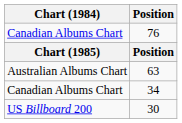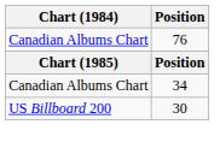 <table class="wikitable" style="text-align:center;">
 <tr>
 <th>Chart (1984)</th>
 <th>Position</th>
 </tr>
 <tr>
 <td align="left"><a href='#'>Canadian Albums Chart</a></td>
 <td>76</td>
 </tr>
 <tr>
 <th>Chart (1985)</th>
 <th>Position</th>
 </tr>
 <tr>
-<td align="left">Australian Albums Chart</td>
-<td>63</td>
-</tr>
-<tr>
 <td align="left">Canadian Albums Chart</td>
 <td>34</td>
 </tr>
 <tr>
 <td align="left"><a href='#'>US <em>Billboard</em> 200</a></td>
 <td>30</td>
 </tr>
 </table>
